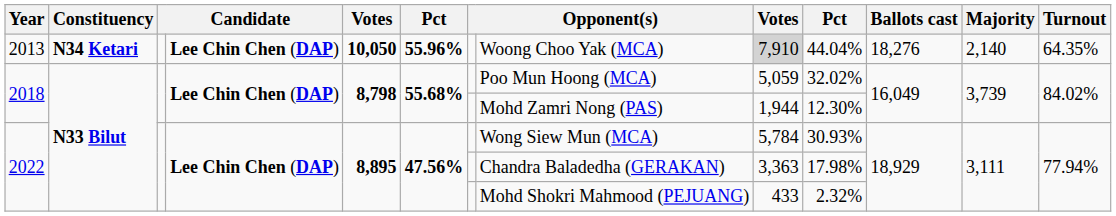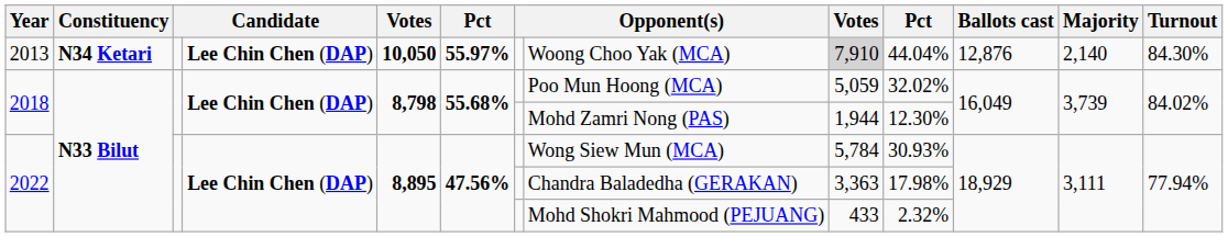 <table class="wikitable" style="margin:0.5em ; font-size:95%">
 <tr>
 <th>Year</th>
 <th>Constituency</th>
 <th colspan="2">Candidate</th>
 <th>Votes</th>
 <th>Pct</th>
 <th colspan="2">Opponent(s)</th>
 <th>Votes</th>
 <th>Pct</th>
 <th>Ballots cast</th>
 <th>Majority</th>
 <th>Turnout</th>
 </tr>
 <tr>
 <td>2013</td>
 <td><strong>N34 <a href='#'>Ketari</a></strong></td>
 <td></td>
 <td><strong>Lee Chin Chen</strong> (<a href='#'><strong>DAP</strong></a>)</td>
 <td align=right><strong>10,050</strong></td>
-<td><strong>55.96%</strong></td>
+<td><strong>55.97%</strong></td>
 <td></td>
 <td>Woong Choo Yak (<a href='#'>MCA</a>)</td>
 <td align=right style="background: lightgrey;">7,910</td>
 <td>44.04%</td>
-<td>18,276</td>
+<td>12,876</td>
 <td>2,140</td>
-<td>64.35%</td>
+<td>84.30%</td>
 </tr>
 <tr>
 <td rowspan=2><a href='#'>2018</a></td>
 <td rowspan=5><strong>N33 <a href='#'>Bilut</a></strong></td>
 <td rowspan=2 ></td>
 <td rowspan=2><strong>Lee Chin Chen</strong> (<a href='#'><strong>DAP</strong></a>)</td>
 <td rowspan=2 align=right><strong>8,798</strong></td>
 <td rowspan=2><strong>55.68%</strong></td>
 <td></td>
 <td>Poo Mun Hoong (<a href='#'>MCA</a>)</td>
 <td align=right>5,059</td>
 <td>32.02%</td>
 <td rowspan=2>16,049</td>
 <td rowspan=2>3,739</td>
 <td rowspan=2>84.02%</td>
 </tr>
 <tr>
 <td></td>
 <td>Mohd Zamri Nong (<a href='#'>PAS</a>)</td>
 <td align=right>1,944</td>
 <td>12.30%</td>
 </tr>
 <tr>
 <td rowspan=3><a href='#'>2022</a></td>
 <td rowspan=3 ></td>
 <td rowspan=3><strong>Lee Chin Chen</strong> (<a href='#'><strong>DAP</strong></a>)</td>
 <td rowspan=3 align=right><strong>8,895</strong></td>
 <td rowspan=3><strong>47.56%</strong></td>
 <td></td>
 <td>Wong Siew Mun (<a href='#'>MCA</a>)</td>
 <td align=right>5,784</td>
 <td>30.93%</td>
 <td rowspan=3>18,929</td>
 <td rowspan=3>3,111</td>
 <td rowspan=3>77.94%</td>
 </tr>
 <tr>
 <td bgcolor=></td>
 <td>Chandra Baladedha (<a href='#'>GERAKAN</a>)</td>
 <td align=right>3,363</td>
 <td>17.98%</td>
 </tr>
 <tr>
 <td bgcolor=></td>
 <td>Mohd Shokri Mahmood (<a href='#'>PEJUANG</a>)</td>
 <td align=right>433</td>
 <td align=right>2.32%</td>
 </tr>
 </table>
